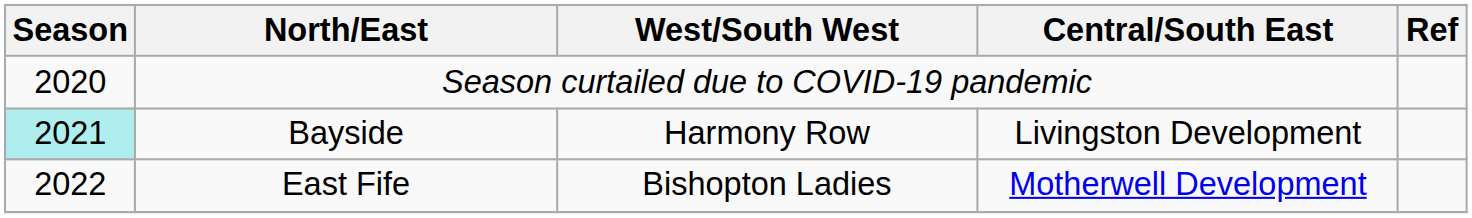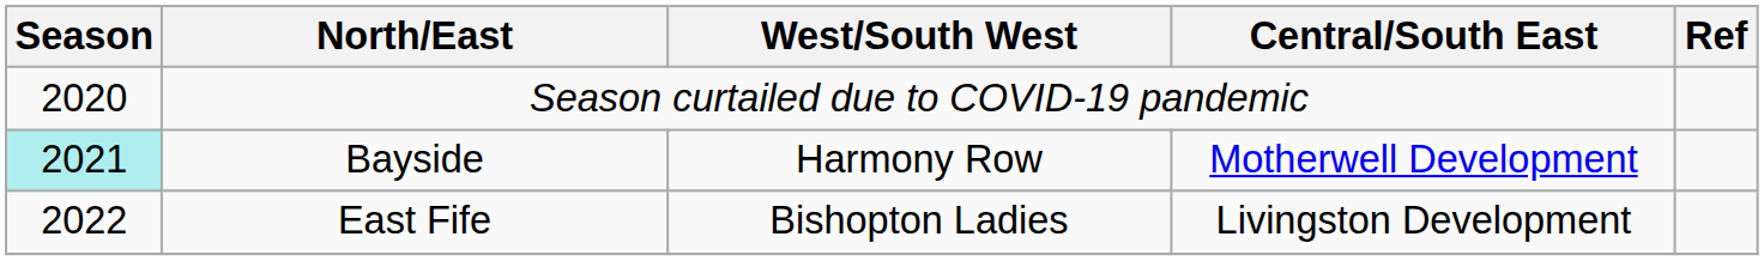 <table class="wikitable" style="text-align: center;">
 <tr>
 <th>Season</th>
 <th scope="col" style="width: 200px;">North/East</th>
 <th scope="col" style="width: 200px;">West/South West</th>
 <th scope="col" style="width: 200px;">Central/South East</th>
 <th>Ref</th>
 </tr>
 <tr>
 <td>2020</td>
 <td colspan=3><em>Season curtailed due to COVID-19 pandemic</em></td>
 <td></td>
 </tr>
 <tr>
 <td style="background: paleturquoise;">2021</td>
 <td>Bayside</td>
 <td>Harmony Row</td>
-<td>Livingston Development</td>
+<td><a href='#'>Motherwell Development</a></td>
 <td></td>
 </tr>
 <tr>
 <td>2022</td>
 <td>East Fife</td>
 <td>Bishopton Ladies</td>
-<td><a href='#'>Motherwell Development</a></td>
+<td>Livingston Development</td>
 <td></td>
 </tr>
 <tr>
 </tr>
 </table>
